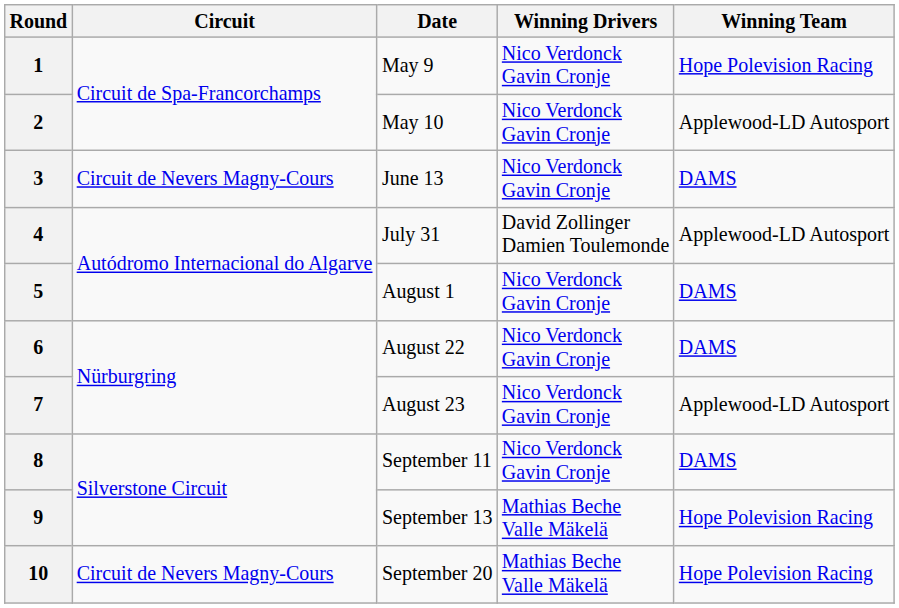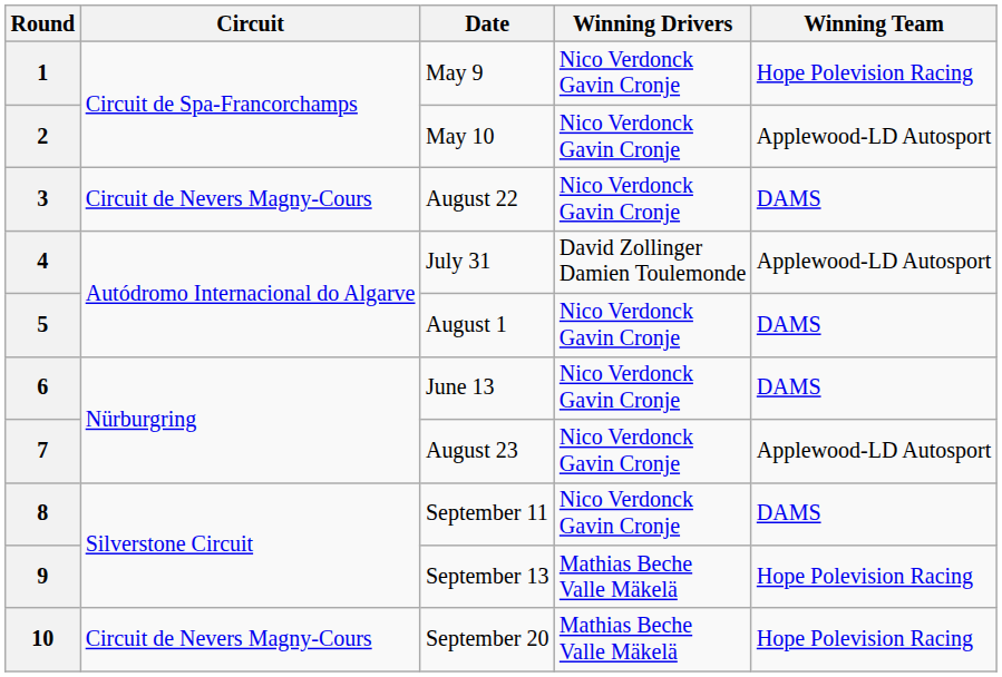 <table class="wikitable" style="font-size: 85%;">
 <tr>
 <th>Round</th>
 <th>Circuit</th>
 <th>Date</th>
 <th>Winning Drivers</th>
 <th>Winning Team</th>
 </tr>
 <tr>
 <th>1</th>
 <td rowspan=2> <a href='#'>Circuit de Spa-Francorchamps</a></td>
 <td>May 9</td>
 <td> <a href='#'>Nico Verdonck</a><br> <a href='#'>Gavin Cronje</a></td>
 <td> <a href='#'>Hope Polevision Racing</a></td>
 </tr>
 <tr>
 <th>2</th>
 <td>May 10</td>
 <td> <a href='#'>Nico Verdonck</a><br> <a href='#'>Gavin Cronje</a></td>
 <td> Applewood-LD Autosport</td>
 </tr>
 <tr>
 <th>3</th>
 <td> <a href='#'>Circuit de Nevers Magny-Cours</a></td>
-<td>June 13</td>
+<td>August 22</td>
 <td> <a href='#'>Nico Verdonck</a><br> <a href='#'>Gavin Cronje</a></td>
 <td> <a href='#'>DAMS</a></td>
 </tr>
 <tr>
 <th>4</th>
 <td rowspan=2> <a href='#'>Autódromo Internacional do Algarve</a></td>
 <td>July 31</td>
 <td> David Zollinger<br> Damien Toulemonde</td>
 <td> Applewood-LD Autosport</td>
 </tr>
 <tr>
 <th>5</th>
 <td>August 1</td>
 <td> <a href='#'>Nico Verdonck</a><br> <a href='#'>Gavin Cronje</a></td>
 <td> <a href='#'>DAMS</a></td>
 </tr>
 <tr>
 <th>6</th>
 <td rowspan=2> <a href='#'>Nürburgring</a></td>
-<td>August 22</td>
+<td>June 13</td>
 <td> <a href='#'>Nico Verdonck</a><br> <a href='#'>Gavin Cronje</a></td>
 <td> <a href='#'>DAMS</a></td>
 </tr>
 <tr>
 <th>7</th>
 <td>August 23</td>
 <td> <a href='#'>Nico Verdonck</a><br> <a href='#'>Gavin Cronje</a></td>
 <td> Applewood-LD Autosport</td>
 </tr>
 <tr>
 <th>8</th>
 <td rowspan=2> <a href='#'>Silverstone Circuit</a></td>
 <td>September 11</td>
 <td> <a href='#'>Nico Verdonck</a><br> <a href='#'>Gavin Cronje</a></td>
 <td> <a href='#'>DAMS</a></td>
 </tr>
 <tr>
 <th>9</th>
 <td>September 13</td>
 <td> <a href='#'>Mathias Beche</a><br> <a href='#'>Valle Mäkelä</a></td>
 <td> <a href='#'>Hope Polevision Racing</a></td>
 </tr>
 <tr>
 <th>10</th>
 <td> <a href='#'>Circuit de Nevers Magny-Cours</a></td>
 <td>September 20</td>
 <td> <a href='#'>Mathias Beche</a><br> <a href='#'>Valle Mäkelä</a></td>
 <td> <a href='#'>Hope Polevision Racing</a></td>
 </tr>
 </table>
